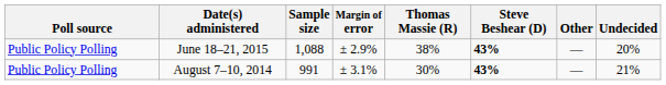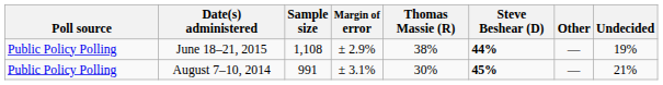 <table class="wikitable">
 <tr valign= bottom>
 <th style="width:185px;">Poll source</th>
 <th style="width:150px;">Date(s)<br>administered</th>
 <th class=small>Sample<br>size</th>
 <th class=small><small>Margin of</small><br>error</th>
 <th style="width:100px;">Thomas<br>Massie (R)</th>
 <th style="width:100px;">Steve<br>Beshear (D)</th>
 <th style="width:40px;">Other</th>
 <th style="width:40px;">Undecided</th>
 </tr>
 <tr>
 <td><a href='#'>Public Policy Polling</a></td>
 <td align=center>June 18–21, 2015</td>
-<td align=center>1,088</td>
+<td align=center>1,108</td>
 <td align=center>± 2.9%</td>
 <td align=center>38%</td>
-<td><strong>43%</strong></td>
+<td><strong>44%</strong></td>
 <td align=center>—</td>
-<td align=center>20%</td>
+<td align=center>19%</td>
 </tr>
 <tr>
 <td><a href='#'>Public Policy Polling</a></td>
 <td align=center>August 7–10, 2014</td>
 <td align=center>991</td>
 <td align=center>± 3.1%</td>
 <td align=center>30%</td>
-<td><strong>43%</strong></td>
+<td><strong>45%</strong></td>
 <td align=center>—</td>
 <td align=center>21%</td>
 </tr>
 </table>
